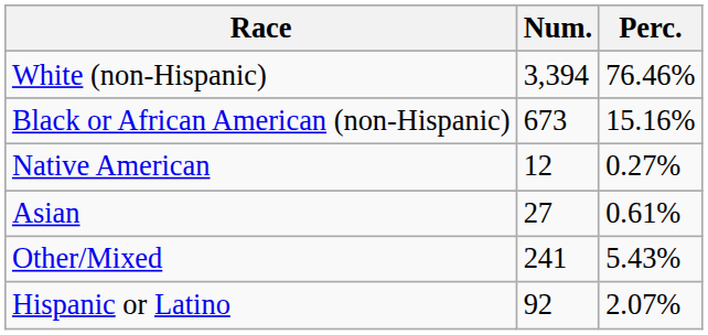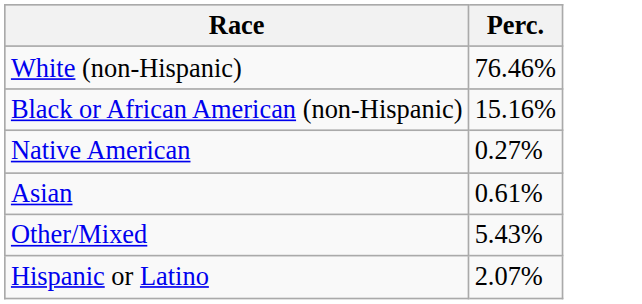 <table class="wikitable">
 <tr>
 <th>Race</th>
-<th>Num.</th>
 <th>Perc.</th>
 </tr>
 <tr>
 <td><a href='#'>White</a> (non-Hispanic)</td>
-<td>3,394</td>
 <td>76.46%</td>
 </tr>
 <tr>
 <td><a href='#'>Black or African American</a> (non-Hispanic)</td>
-<td>673</td>
 <td>15.16%</td>
 </tr>
 <tr>
 <td><a href='#'>Native American</a></td>
-<td>12</td>
 <td>0.27%</td>
 </tr>
 <tr>
 <td><a href='#'>Asian</a></td>
-<td>27</td>
 <td>0.61%</td>
 </tr>
 <tr>
 <td><a href='#'>Other/Mixed</a></td>
-<td>241</td>
 <td>5.43%</td>
 </tr>
 <tr>
 <td><a href='#'>Hispanic</a> or <a href='#'>Latino</a></td>
-<td>92</td>
 <td>2.07%</td>
 </tr>
 </table>
